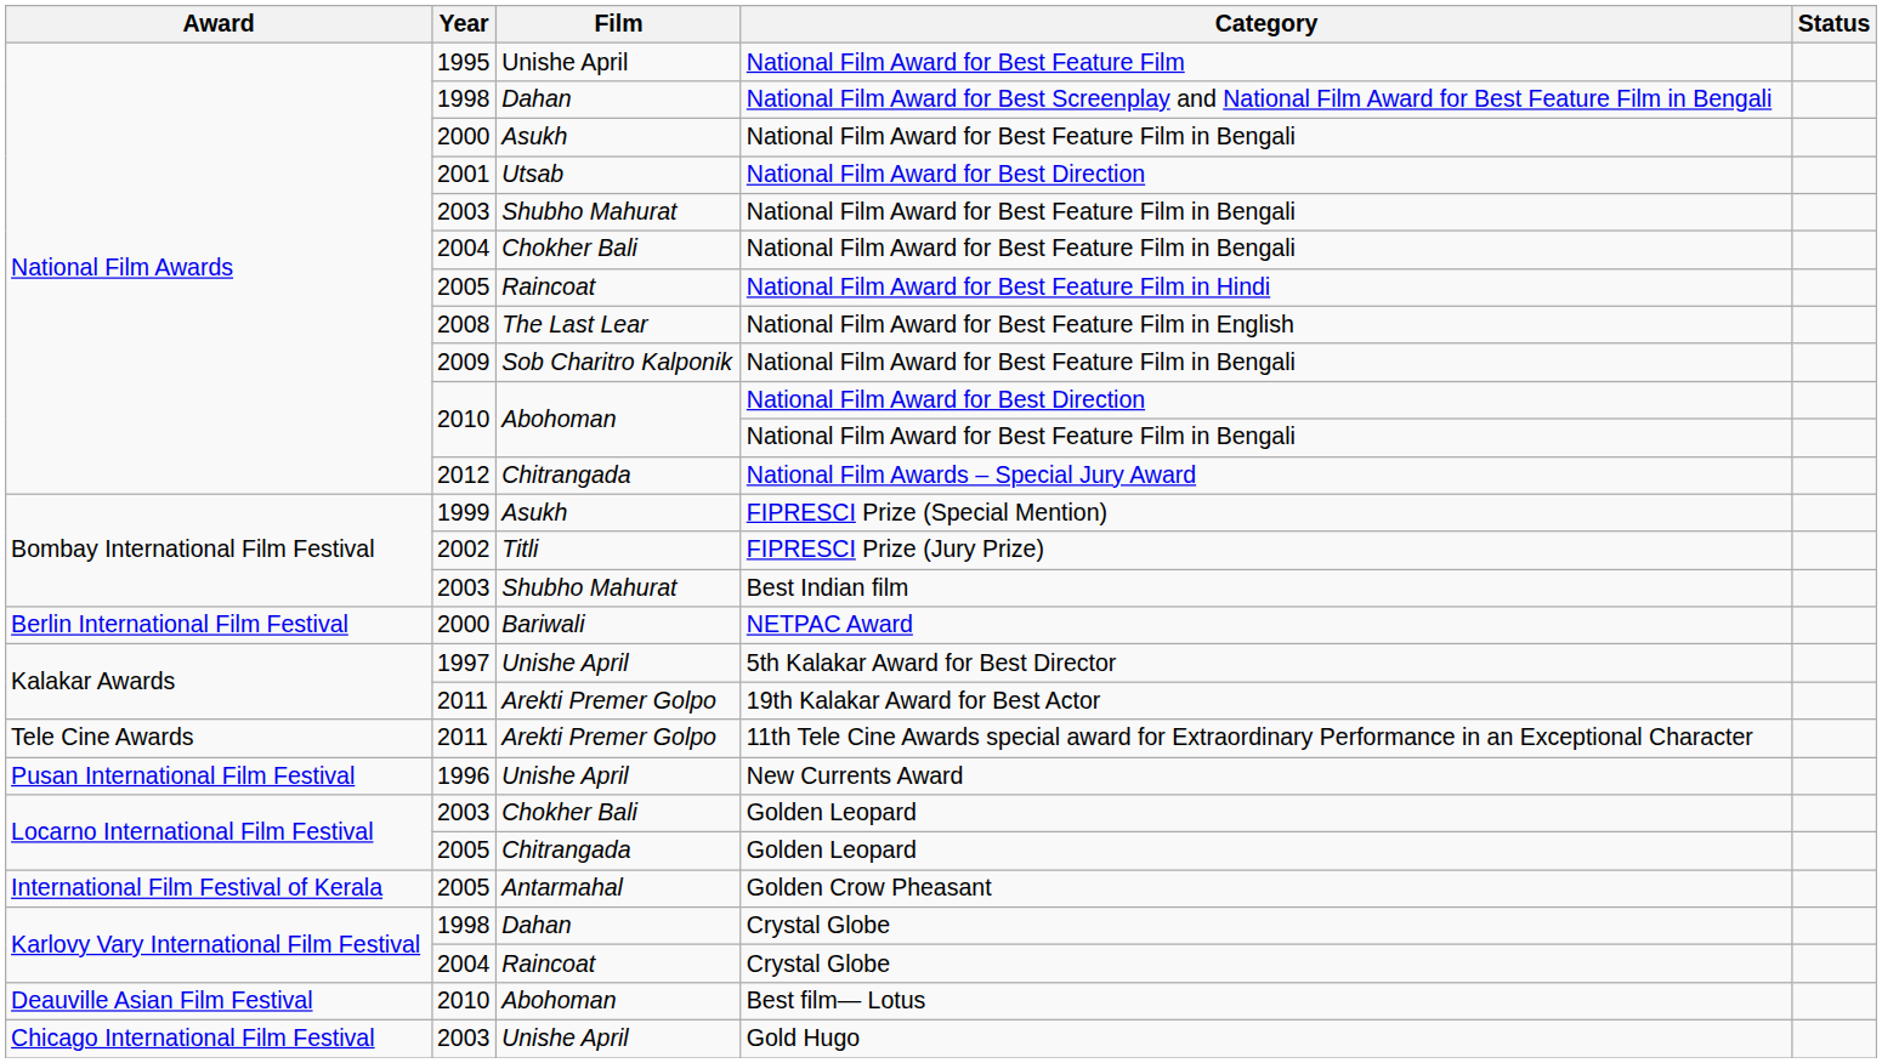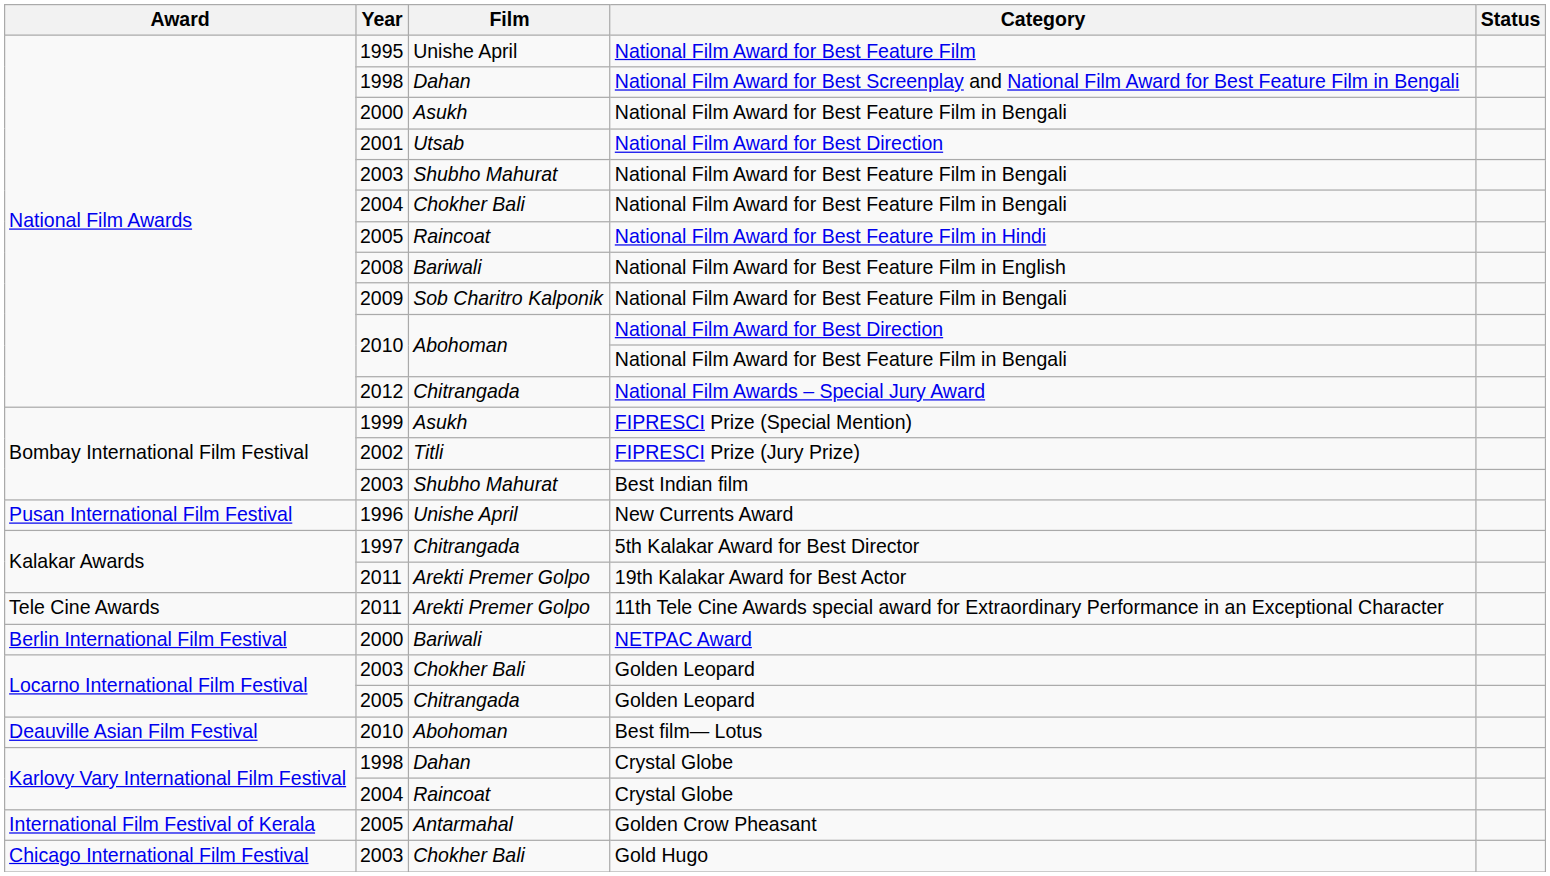 <table class="wikitable sortable" style="width:100%">
 <tr>
 <th>Award</th>
 <th>Year</th>
 <th>Film</th>
 <th>Category</th>
 <th>Status</th>
 </tr>
 <tr>
 <td rowspan="12"><a href='#'>National Film Awards</a></td>
 <td>1995</td>
 <td>Unishe April</td>
 <td><a href='#'>National Film Award for Best Feature Film</a></td>
 <td></td>
 </tr>
 <tr>
 <td>1998</td>
 <td><em>Dahan</em></td>
 <td><a href='#'>National Film Award for Best Screenplay</a> and <a href='#'>National Film Award for Best Feature Film in Bengali</a></td>
 <td></td>
 </tr>
 <tr>
 <td>2000</td>
 <td><em>Asukh</em></td>
 <td>National Film Award for Best Feature Film in Bengali</td>
 <td></td>
 </tr>
 <tr>
 <td>2001</td>
 <td><em>Utsab</em></td>
 <td><a href='#'>National Film Award for Best Direction</a></td>
 <td></td>
 </tr>
 <tr>
 <td>2003</td>
 <td><em>Shubho Mahurat</em></td>
 <td>National Film Award for Best Feature Film in Bengali</td>
 <td></td>
 </tr>
 <tr>
 <td>2004</td>
 <td><em>Chokher Bali</em></td>
 <td>National Film Award for Best Feature Film in Bengali</td>
 <td></td>
 </tr>
 <tr>
 <td>2005</td>
 <td><em>Raincoat</em></td>
 <td><a href='#'>National Film Award for Best Feature Film in Hindi</a></td>
 <td></td>
 </tr>
 <tr>
 <td>2008</td>
-<td><em>The Last Lear</em></td>
+<td><em>Bariwali</em></td>
 <td>National Film Award for Best Feature Film in English</td>
 <td></td>
 </tr>
 <tr>
 <td>2009</td>
 <td><em>Sob Charitro Kalponik</em></td>
 <td>National Film Award for Best Feature Film in Bengali</td>
 <td></td>
 </tr>
 <tr>
 <td rowspan="2">2010</td>
 <td rowspan="2"><em>Abohoman</em></td>
 <td><a href='#'>National Film Award for Best Direction</a></td>
 <td></td>
 </tr>
 <tr>
 <td>National Film Award for Best Feature Film in Bengali</td>
 <td></td>
 </tr>
 <tr>
 <td>2012</td>
 <td><em>Chitrangada</em></td>
 <td><a href='#'>National Film Awards – Special Jury Award</a></td>
 <td></td>
 </tr>
 <tr>
 <td rowspan="3">Bombay International Film Festival</td>
 <td>1999</td>
 <td><em>Asukh</em></td>
 <td><a href='#'>FIPRESCI</a> Prize (Special Mention)</td>
 <td></td>
 </tr>
 <tr>
 <td>2002</td>
 <td><em>Titli</em></td>
 <td><a href='#'>FIPRESCI</a> Prize (Jury Prize)</td>
 <td></td>
 </tr>
 <tr>
 <td>2003</td>
 <td><em>Shubho Mahurat</em></td>
 <td>Best Indian film</td>
 <td></td>
 </tr>
 <tr>
-<td><a href='#'>Berlin International Film Festival</a></td>
-<td>2000</td>
-<td><em>Bariwali</em></td>
-<td><a href='#'>NETPAC Award</a></td>
+<td><a href='#'>Pusan International Film Festival</a></td>
+<td>1996</td>
+<td><em>Unishe April</em></td>
+<td>New Currents Award</td>
 <td></td>
 </tr>
 <tr>
 <td rowspan="2">Kalakar Awards</td>
 <td>1997</td>
-<td><em>Unishe April</em></td>
+<td><em>Chitrangada</em></td>
 <td>5th Kalakar Award for Best Director</td>
 <td></td>
 </tr>
 <tr>
 <td>2011</td>
 <td><em>Arekti Premer Golpo</em></td>
 <td>19th Kalakar Award for Best Actor</td>
 <td></td>
 </tr>
 <tr>
 <td>Tele Cine Awards</td>
 <td>2011</td>
 <td><em>Arekti Premer Golpo</em></td>
 <td>11th Tele Cine Awards special award for Extraordinary Performance in an Exceptional Character</td>
 <td></td>
 </tr>
 <tr>
-<td><a href='#'>Pusan International Film Festival</a></td>
-<td>1996</td>
-<td><em>Unishe April</em></td>
-<td>New Currents Award</td>
+<td><a href='#'>Berlin International Film Festival</a></td>
+<td>2000</td>
+<td><em>Bariwali</em></td>
+<td><a href='#'>NETPAC Award</a></td>
 <td></td>
 </tr>
 <tr>
 <td rowspan="2"><a href='#'>Locarno International Film Festival</a></td>
 <td>2003</td>
 <td><em>Chokher Bali</em></td>
 <td>Golden Leopard</td>
 <td></td>
 </tr>
 <tr>
 <td>2005</td>
 <td><em>Chitrangada</em></td>
 <td>Golden Leopard</td>
 <td></td>
 </tr>
 <tr>
-<td><a href='#'>International Film Festival of Kerala</a></td>
-<td>2005</td>
-<td><em>Antarmahal</em></td>
-<td>Golden Crow Pheasant</td>
+<td><a href='#'>Deauville Asian Film Festival</a></td>
+<td>2010</td>
+<td><em>Abohoman</em></td>
+<td>Best film— Lotus</td>
 <td></td>
 </tr>
 <tr>
 <td rowspan="2"><a href='#'>Karlovy Vary International Film Festival</a></td>
 <td>1998</td>
 <td><em>Dahan</em></td>
 <td>Crystal Globe</td>
 <td></td>
 </tr>
 <tr>
 <td>2004</td>
 <td><em>Raincoat</em></td>
 <td>Crystal Globe</td>
 <td></td>
 </tr>
 <tr>
-<td><a href='#'>Deauville Asian Film Festival</a></td>
-<td>2010</td>
-<td><em>Abohoman</em></td>
-<td>Best film— Lotus</td>
+<td><a href='#'>International Film Festival of Kerala</a></td>
+<td>2005</td>
+<td><em>Antarmahal</em></td>
+<td>Golden Crow Pheasant</td>
 <td></td>
 </tr>
 <tr>
 <td><a href='#'>Chicago International Film Festival</a></td>
 <td>2003</td>
-<td><em>Unishe April</em></td>
+<td><em>Chokher Bali</em></td>
 <td>Gold Hugo</td>
 <td></td>
 </tr>
 </table>
